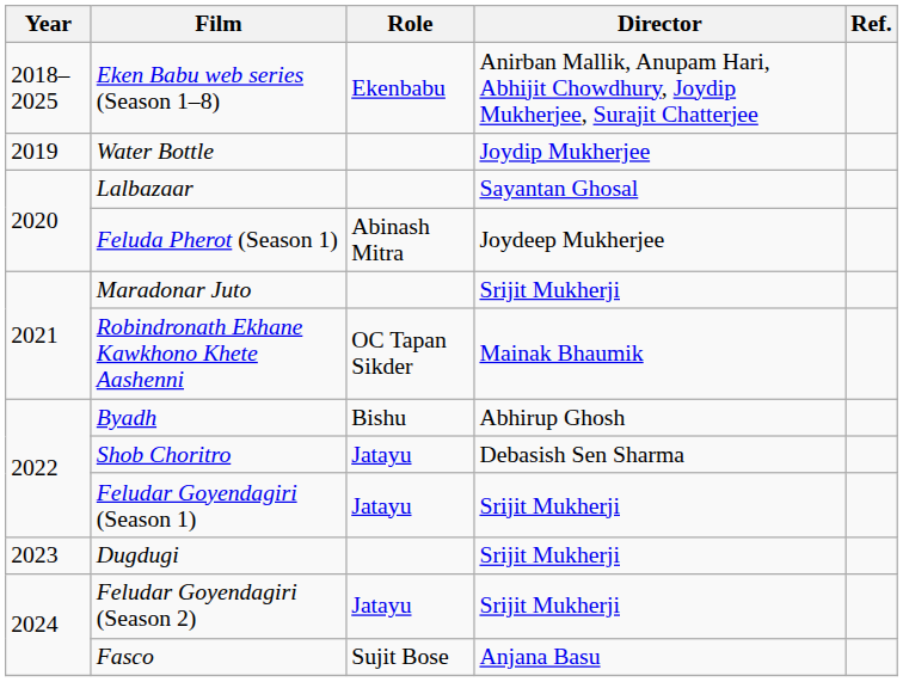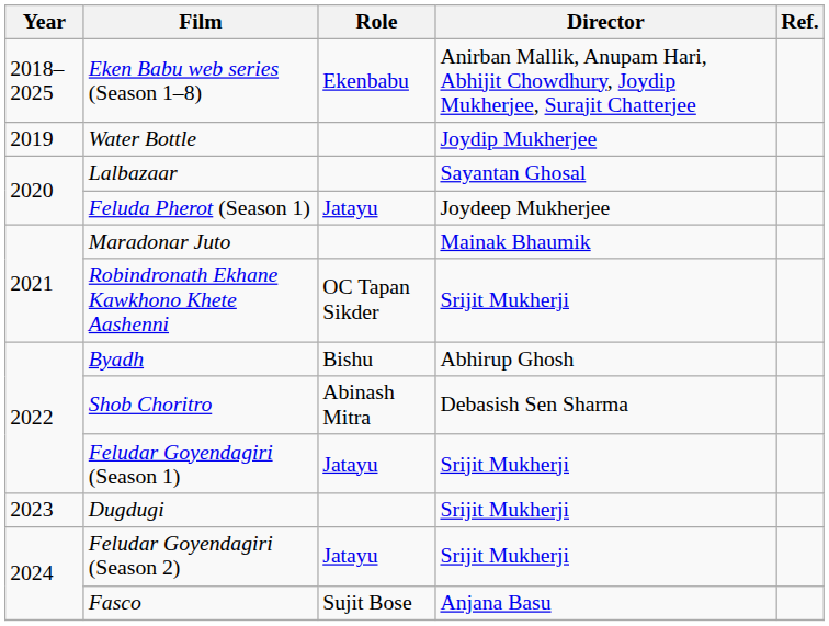 <table class="wikitable sortable">
 <tr>
 <th>Year</th>
 <th>Film</th>
 <th>Role</th>
 <th>Director</th>
 <th>Ref.</th>
 </tr>
 <tr>
 <td>2018–2025</td>
 <td><em><a href='#'>Eken Babu web series</a></em> (Season 1–8)</td>
 <td><a href='#'>Ekenbabu</a></td>
 <td>Anirban Mallik, Anupam Hari, <a href='#'>Abhijit Chowdhury</a>, <a href='#'>Joydip Mukherjee</a>, <a href='#'>Surajit Chatterjee</a></td>
 <td></td>
 </tr>
 <tr>
 <td>2019</td>
 <td><em>Water Bottle</em></td>
 <td></td>
 <td><a href='#'>Joydip Mukherjee</a></td>
 <td></td>
 </tr>
 <tr>
 <td rowspan="2">2020</td>
 <td><em>Lalbazaar</em></td>
 <td></td>
 <td><a href='#'>Sayantan Ghosal</a></td>
 <td></td>
 </tr>
 <tr>
 <td><em><a href='#'>Feluda Pherot</a></em> (Season 1)</td>
-<td>Abinash Mitra</td>
+<td><a href='#'>Jatayu</a></td>
 <td>Joydeep Mukherjee</td>
 <td></td>
 </tr>
 <tr>
 <td rowspan="2">2021</td>
 <td><em>Maradonar Juto</em></td>
 <td></td>
-<td><a href='#'>Srijit Mukherji</a></td>
+<td><a href='#'>Mainak Bhaumik</a></td>
 <td></td>
 </tr>
 <tr>
 <td><em><a href='#'>Robindronath Ekhane Kawkhono Khete Aashenni</a></em></td>
 <td>OC Tapan Sikder</td>
-<td><a href='#'>Mainak Bhaumik</a></td>
+<td><a href='#'>Srijit Mukherji</a></td>
 <td></td>
 </tr>
 <tr>
 <td rowspan="3">2022</td>
 <td><em><a href='#'>Byadh</a></em></td>
 <td>Bishu</td>
 <td>Abhirup Ghosh</td>
 <td></td>
 </tr>
 <tr>
 <td><em><a href='#'>Shob Choritro</a></em></td>
-<td><a href='#'>Jatayu</a></td>
+<td>Abinash Mitra</td>
 <td>Debasish Sen Sharma</td>
 <td></td>
 </tr>
 <tr>
 <td><em><a href='#'>Feludar Goyendagiri</a></em> (Season 1)</td>
 <td><a href='#'>Jatayu</a></td>
 <td><a href='#'>Srijit Mukherji</a></td>
 <td></td>
 </tr>
 <tr>
 <td>2023</td>
 <td><em>Dugdugi</em></td>
 <td></td>
 <td><a href='#'>Srijit Mukherji</a></td>
 <td></td>
 </tr>
 <tr>
 <td rowspan="2">2024</td>
 <td><em>Feludar Goyendagiri</em> (Season 2)</td>
 <td><a href='#'>Jatayu</a></td>
 <td><a href='#'>Srijit Mukherji</a></td>
 <td></td>
 </tr>
 <tr>
 <td><em>Fasco</em></td>
 <td>Sujit Bose</td>
 <td><a href='#'>Anjana Basu</a></td>
 <td></td>
 </tr>
 <tr>
 </tr>
 </table>
